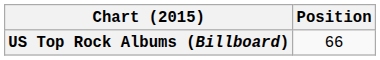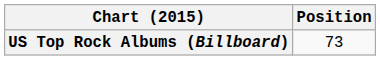 <table class="wikitable plainrowheaders" style="text-align:center">
 <tr>
 <th scope="col">Chart (2015)</th>
 <th scope="col">Position</th>
 </tr>
 <tr>
 <th scope="row">US Top Rock Albums (<em>Billboard</em>)</th>
-<td>66</td>
+<td>73</td>
 </tr>
 </table>
